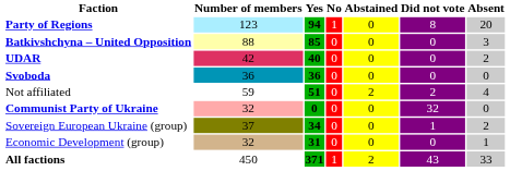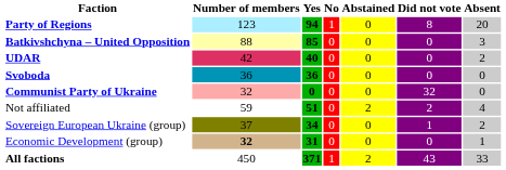 <table align="center" class="standard">
 <tr>
 <th>Faction</th>
 <th>Number of members</th>
 <th>Yes</th>
 <th>No</th>
 <th>Abstained</th>
 <th>Did not vote</th>
 <th>Absent</th>
 </tr>
 <tr ---->
 <td><strong><a href='#'>Party of Regions</a></strong></td>
 <td align=center bgcolor=#AAEEFF>123</td>
 <td align=center bgcolor=#00B000><strong>94</strong></td>
 <td align=center bgcolor=red style="color:white;">1</td>
 <td align=center bgcolor=yellow>0</td>
 <td align=center bgcolor=purple style="color:white;">8</td>
 <td align=center bgcolor=#cccccc>20</td>
 </tr>
 <tr ---->
 <td><strong><a href='#'>Batkivshchyna – United Opposition</a></strong></td>
 <td align=center bgcolor=#FFFFAA>88</td>
 <td align=center bgcolor=#00B000><strong>85</strong></td>
 <td align=center bgcolor=red style="color:white;">0</td>
 <td align=center bgcolor=yellow>0</td>
 <td align=center bgcolor=purple style="color:white;">0</td>
 <td align=center bgcolor=#cccccc>3</td>
 </tr>
 <tr ---->
 <td><strong><a href='#'>UDAR</a></strong></td>
 <td align=center bgcolor=#DE3163>42</td>
 <td align=center bgcolor=#00B000><strong>40</strong></td>
 <td align=center bgcolor=red style="color:white;">0</td>
 <td align=center bgcolor=yellow>0</td>
 <td align=center bgcolor=purple style="color:white;">0</td>
 <td align=center bgcolor=#cccccc>2</td>
 </tr>
 <tr ---->
 <td><strong><a href='#'>Svoboda</a></strong></td>
 <td align=center bgcolor=#0095B6>36</td>
 <td align=center bgcolor=#00B000><strong>36</strong></td>
 <td align=center bgcolor=red style="color:white;">0</td>
 <td align=center bgcolor=yellow>0</td>
 <td align=center bgcolor=purple style="color:white;">0</td>
 <td align=center bgcolor=#cccccc>0</td>
 </tr>
 <tr ---->
+<td><strong><a href='#'>Communist Party of Ukraine</a></strong></td>
+<td align=center bgcolor=#FFAAAA>32</td>
+<td align=center bgcolor=#00B000><strong>0</strong></td>
+<td align=center bgcolor=red style="color:white;">0</td>
+<td align=center bgcolor=yellow>0</td>
+<td align=center bgcolor=purple style="color:white;">32</td>
+<td align=center bgcolor=#cccccc>0</td>
+</tr>
+<tr ---->
 <td>Not affiliated</td>
 <td align=center>59</td>
 <td align=center bgcolor=#00B000><strong>51</strong></td>
 <td align=center bgcolor=red style="color:white;">0</td>
 <td align=center bgcolor=yellow>2</td>
 <td align=center bgcolor=purple style="color:white;">2</td>
 <td align=center bgcolor=#cccccc>4</td>
-</tr>
-<tr ---->
-<td><strong><a href='#'>Communist Party of Ukraine</a></strong></td>
-<td align=center bgcolor=#FFAAAA>32</td>
-<td align=center bgcolor=#00B000><strong>0</strong></td>
-<td align=center bgcolor=red style="color:white;">0</td>
-<td align=center bgcolor=yellow>0</td>
-<td align=center bgcolor=purple style="color:white;">32</td>
-<td align=center bgcolor=#cccccc>0</td>
 </tr>
 <tr ---->
 <td><a href='#'>Sovereign European Ukraine</a> (group)</td>
 <td align=center bgcolor=olive>37</td>
 <td align=center bgcolor=#00B000><strong>34</strong></td>
 <td align=center bgcolor=red style="color:white;">0</td>
 <td align=center bgcolor=yellow>0</td>
 <td align=center bgcolor=purple style="color:white;">1</td>
 <td align=center bgcolor=#cccccc>2</td>
 </tr>
 <tr ---->
 <td><a href='#'>Economic Development</a> (group)</td>
-<td align=center bgcolor=tan>32</td>
+<td align=center bgcolor=tan><strong>32</strong></td>
 <td align=center bgcolor=#00B000><strong>31</strong></td>
 <td align=center bgcolor=red style="color:white;">0</td>
 <td align=center bgcolor=yellow>0</td>
 <td align=center bgcolor=purple style="color:white;">0</td>
 <td align=center bgcolor=#cccccc>1</td>
 </tr>
 <tr ---->
 <td><strong>All factions</strong></td>
 <td align=center>450</td>
 <td align=center bgcolor=#00B000><strong>371</strong></td>
 <td align=center bgcolor=red style="color:white;">1</td>
 <td align=center bgcolor=yellow>2</td>
 <td align=center bgcolor=purple style="color:white;">43</td>
 <td align=center bgcolor=#cccccc>33</td>
 </tr>
 <tr>
 </tr>
 </table>
